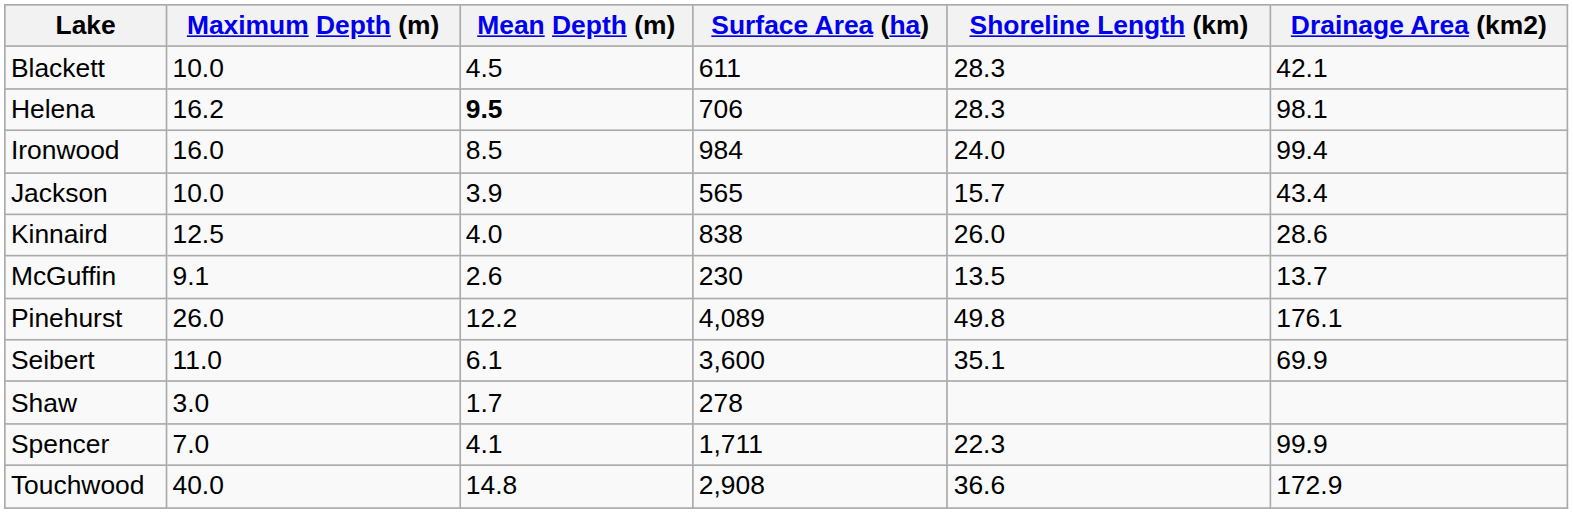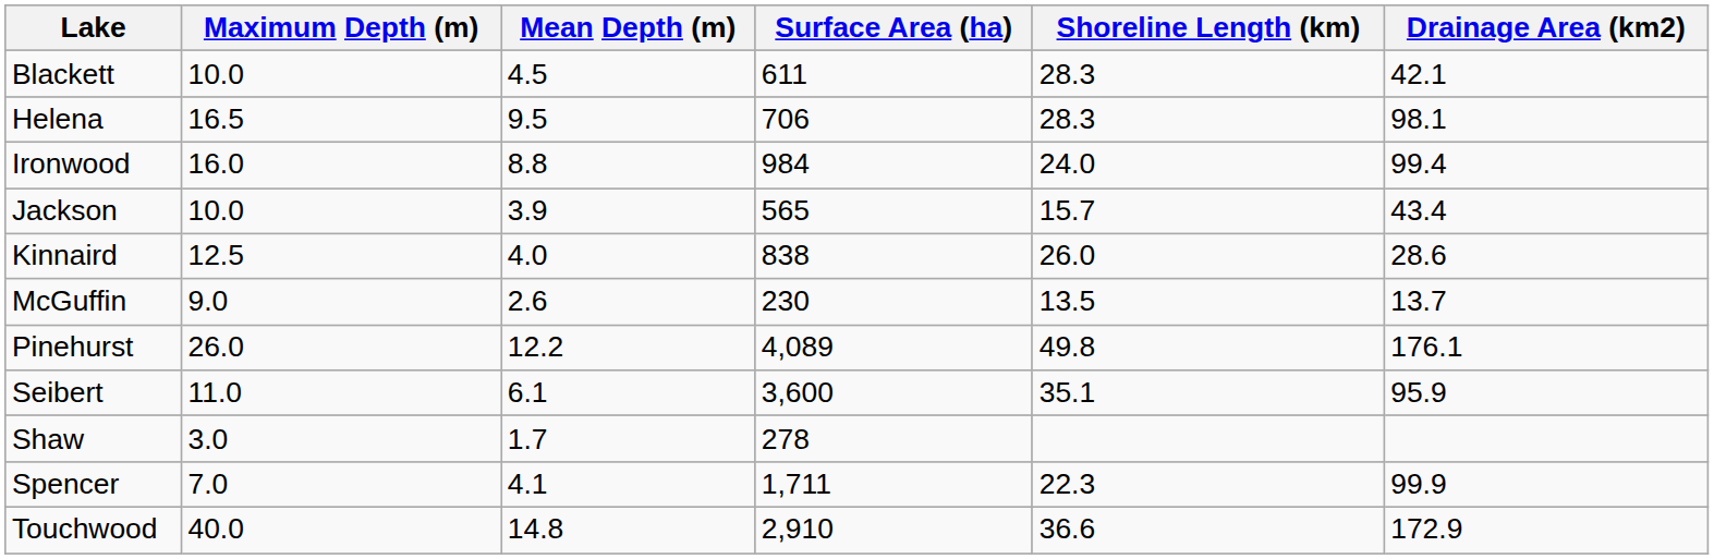 <table class="wikitable sortable" style="width:75%;">
 <tr>
 <th>Lake</th>
 <th><a href='#'>Maximum</a> <a href='#'>Depth</a> (m)</th>
 <th><a href='#'>Mean</a> <a href='#'>Depth</a> (m)</th>
 <th><a href='#'>Surface Area</a> (<a href='#'>ha</a>)</th>
 <th><a href='#'>Shoreline Length</a> (km)</th>
 <th><a href='#'>Drainage Area</a> (km2)</th>
 </tr>
 <tr>
 <td>Blackett</td>
 <td>10.0</td>
 <td>4.5</td>
 <td>611</td>
 <td>28.3</td>
 <td>42.1</td>
 </tr>
 <tr>
 <td>Helena</td>
-<td>16.2</td>
-<td><strong>9.5</strong></td>
+<td>16.5</td>
+<td>9.5</td>
 <td>706</td>
 <td>28.3</td>
 <td>98.1</td>
 </tr>
 <tr>
 <td>Ironwood</td>
 <td>16.0</td>
-<td>8.5</td>
+<td>8.8</td>
 <td>984</td>
 <td>24.0</td>
 <td>99.4</td>
 </tr>
 <tr>
 <td>Jackson</td>
 <td>10.0</td>
 <td>3.9</td>
 <td>565</td>
 <td>15.7</td>
 <td>43.4</td>
 </tr>
 <tr>
 <td>Kinnaird</td>
 <td>12.5</td>
 <td>4.0</td>
 <td>838</td>
 <td>26.0</td>
 <td>28.6</td>
 </tr>
 <tr>
 <td>McGuffin</td>
-<td>9.1</td>
+<td>9.0</td>
 <td>2.6</td>
 <td>230</td>
 <td>13.5</td>
 <td>13.7</td>
 </tr>
 <tr>
 <td>Pinehurst</td>
 <td>26.0</td>
 <td>12.2</td>
 <td>4,089</td>
 <td>49.8</td>
 <td>176.1</td>
 </tr>
 <tr>
 <td>Seibert</td>
 <td>11.0</td>
 <td>6.1</td>
 <td>3,600</td>
 <td>35.1</td>
-<td>69.9</td>
+<td>95.9</td>
 </tr>
 <tr>
 <td>Shaw</td>
 <td>3.0</td>
 <td>1.7</td>
 <td>278</td>
 <td></td>
 </tr>
 <tr>
 <td>Spencer</td>
 <td>7.0</td>
 <td>4.1</td>
 <td>1,711</td>
 <td>22.3</td>
 <td>99.9</td>
 </tr>
 <tr>
 <td>Touchwood</td>
 <td>40.0</td>
 <td>14.8</td>
-<td>2,908</td>
+<td>2,910</td>
 <td>36.6</td>
 <td>172.9</td>
 </tr>
 </table>
